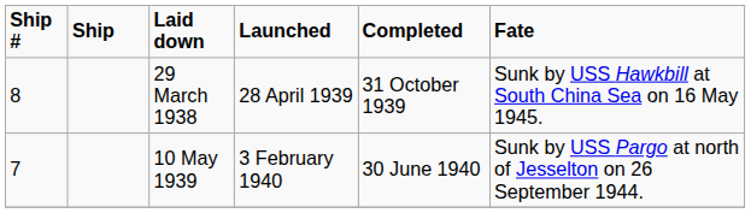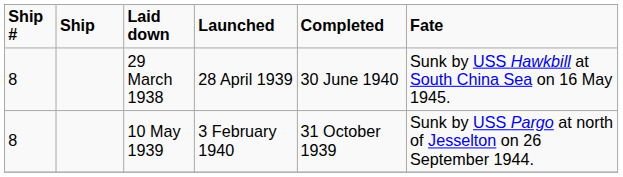 <table class="wikitable">
 <tr>
 <td width="4%"><strong>Ship #</strong></td>
 <td width="8%"><strong>Ship</strong></td>
 <td width="8%" bgcolor=><strong>Laid down</strong></td>
 <td width="8%" bgcolor=><strong>Launched</strong></td>
 <td width="8%" bgcolor=><strong>Completed</strong></td>
 <td width="25%" bgcolor=><strong>Fate</strong></td>
 </tr>
 <tr>
 <td>8</td>
 <td> </td>
 <td>29 March 1938</td>
 <td>28 April 1939</td>
-<td>31 October 1939</td>
+<td>30 June 1940</td>
 <td>Sunk by <a href='#'>USS <em>Hawkbill</em></a> at <a href='#'>South China Sea</a>  on 16 May 1945.</td>
 </tr>
 <tr>
-<td>7</td>
+<td>8</td>
 <td> </td>
 <td>10 May 1939</td>
 <td>3 February 1940</td>
-<td>30 June 1940</td>
+<td>31 October 1939</td>
 <td>Sunk by <a href='#'>USS <em>Pargo</em></a> at north of <a href='#'>Jesselton</a>  on 26 September 1944.</td>
 </tr>
 <tr>
 </tr>
 </table>
